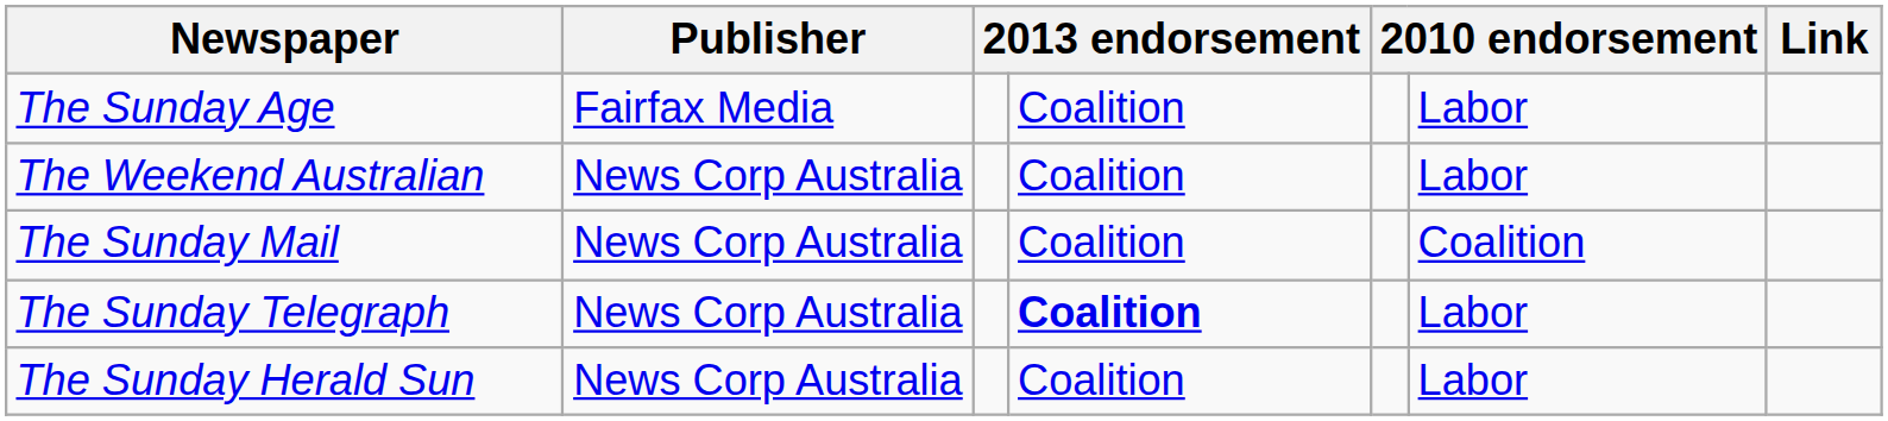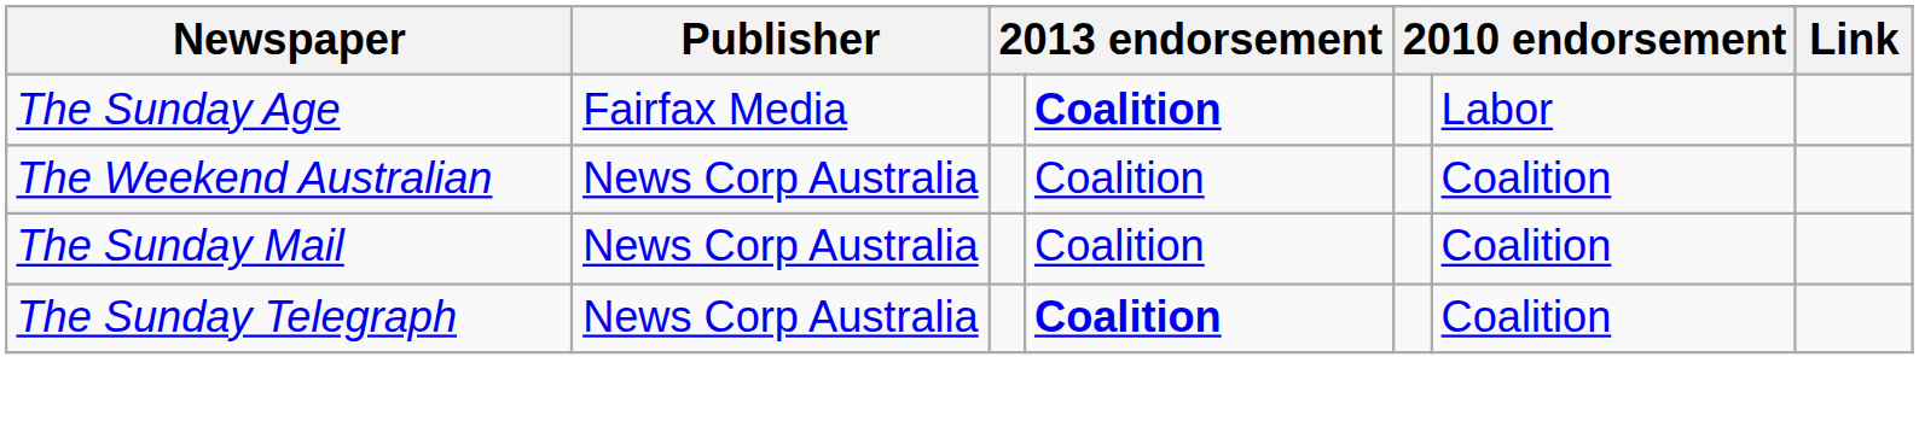 <table class="wikitable">
 <tr>
 <th style="width:200px;">Newspaper</th>
 <th>Publisher</th>
 <th colspan=2>2013 endorsement</th>
 <th colspan=2>2010 endorsement</th>
 <th style="width:35px;">Link</th>
 </tr>
 <tr>
 <td><em><a href='#'>The Sunday Age</a></em></td>
 <td><a href='#'>Fairfax Media</a></td>
 <td></td>
-<td><a href='#'>Coalition</a></td>
+<td><strong><a href='#'>Coalition</a></strong></td>
 <td></td>
 <td><a href='#'>Labor</a></td>
 <td></td>
 </tr>
 <tr>
 <td><em><a href='#'>The Weekend Australian</a></em></td>
 <td><a href='#'>News Corp Australia</a></td>
 <td></td>
 <td><a href='#'>Coalition</a></td>
 <td></td>
-<td><a href='#'>Labor</a></td>
+<td><a href='#'>Coalition</a></td>
 <td></td>
 </tr>
 <tr>
 <td><em><a href='#'>The Sunday Mail</a></em></td>
 <td><a href='#'>News Corp Australia</a></td>
 <td></td>
 <td><a href='#'>Coalition</a></td>
 <td></td>
 <td><a href='#'>Coalition</a></td>
 <td></td>
 </tr>
 <tr>
 <td><em><a href='#'>The Sunday Telegraph</a></em></td>
 <td><a href='#'>News Corp Australia</a></td>
 <td></td>
 <td><strong><a href='#'>Coalition</a></strong></td>
 <td></td>
-<td><a href='#'>Labor</a></td>
-<td></td>
-</tr>
-<tr>
-<td><em><a href='#'>The Sunday Herald Sun</a></em></td>
-<td><a href='#'>News Corp Australia</a></td>
-<td></td>
 <td><a href='#'>Coalition</a></td>
-<td></td>
-<td><a href='#'>Labor</a></td>
 <td></td>
 </tr>
 </table>
